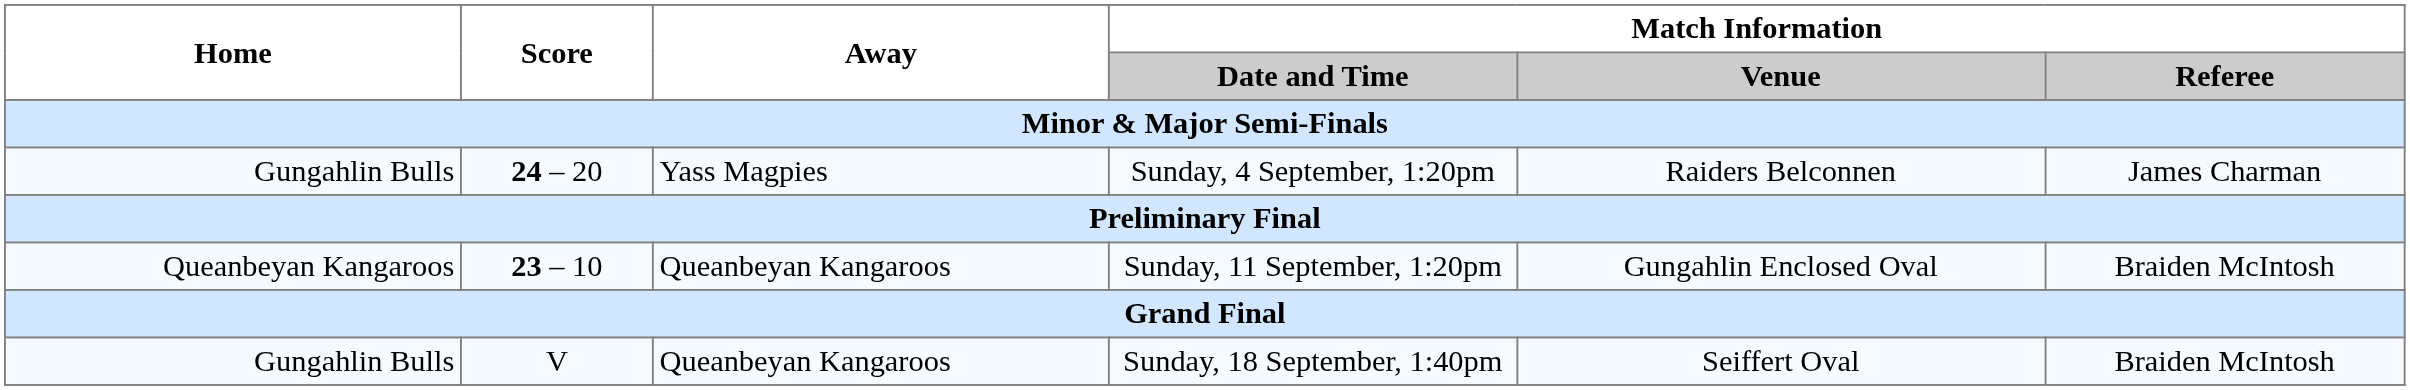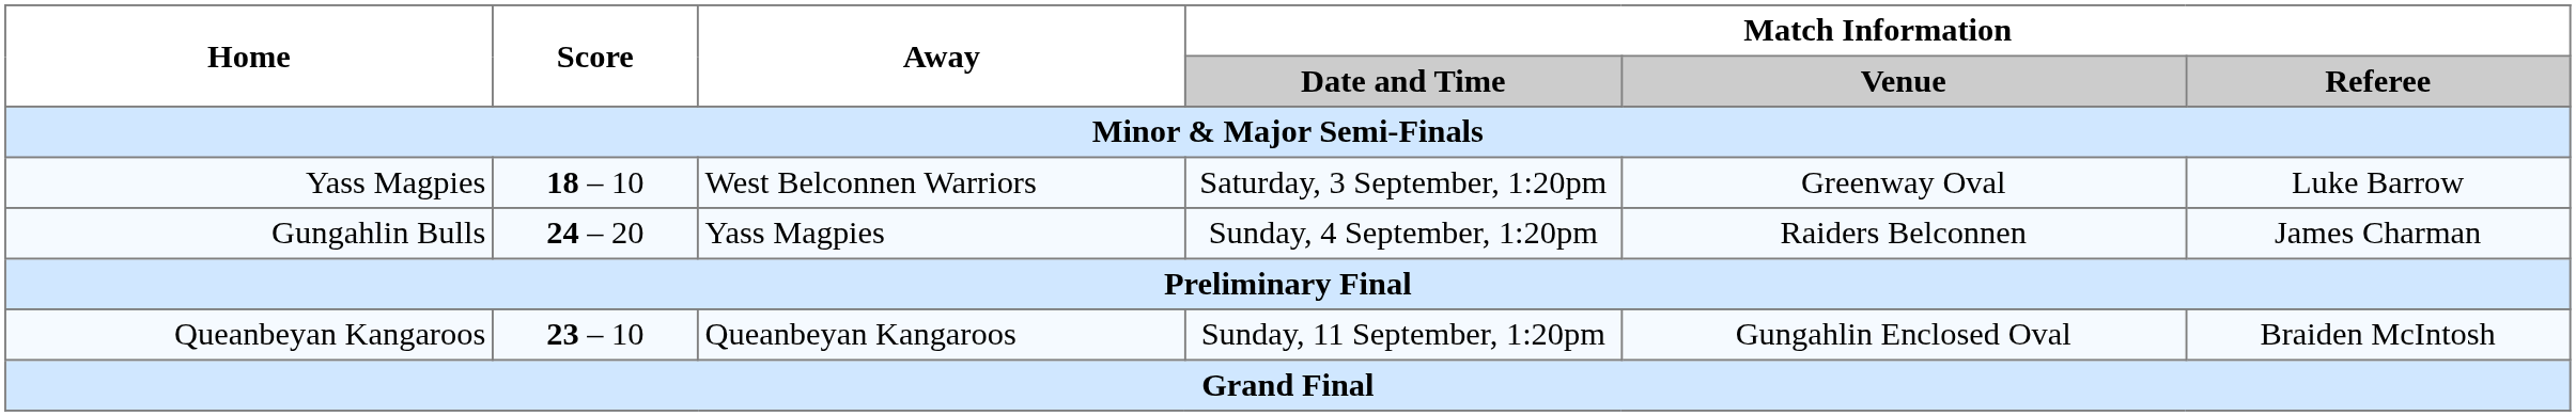 <table border="1" cellpadding="3" cellspacing="0" width="100%" style="border-collapse:collapse;  text-align:center;">
 <tr>
 <th rowspan="2" width="19%">Home</th>
 <th rowspan="2" width="8%">Score</th>
 <th rowspan="2" width="19%">Away</th>
 <th colspan="3">Match Information</th>
 </tr>
 <tr style="background:#CCCCCC">
 <th width="17%">Date and Time</th>
 <th width="22%">Venue</th>
 <th width="50%">Referee</th>
 </tr>
 <tr style="background:#d0e7ff;">
 <td colspan="6"><strong>Minor & Major Semi-Finals</strong></td>
+</tr>
+<tr style="text-align:center; background:#f5faff;">
+<td align="right">Yass Magpies </td>
+<td><strong>18</strong> – 10</td>
+<td align="left"> West Belconnen Warriors</td>
+<td>Saturday, 3 September, 1:20pm</td>
+<td>Greenway Oval</td>
+<td>Luke Barrow</td>
 </tr>
 <tr style="text-align:center; background:#f5faff;">
 <td align="right">Gungahlin Bulls </td>
 <td><strong>24</strong> – 20</td>
 <td align="left"> Yass Magpies</td>
 <td>Sunday, 4 September, 1:20pm</td>
 <td>Raiders Belconnen</td>
 <td>James Charman</td>
 </tr>
 <tr style="background:#d0e7ff;">
 <td colspan="6"><strong>Preliminary Final</strong></td>
 </tr>
 <tr style="text-align:center; background:#f5faff;">
 <td align="right">Queanbeyan Kangaroos </td>
 <td><strong>23</strong> – 10</td>
 <td align="left"> Queanbeyan Kangaroos</td>
 <td>Sunday, 11 September, 1:20pm</td>
 <td>Gungahlin Enclosed Oval</td>
 <td>Braiden McIntosh</td>
 </tr>
 <tr style="background:#d0e7ff;">
 <td colspan="6"><strong>Grand Final</strong></td>
 </tr>
-<tr style="text-align:center; background:#f5faff;">
-<td align="right">Gungahlin Bulls </td>
-<td>V</td>
-<td align="left"> Queanbeyan Kangaroos</td>
-<td>Sunday, 18 September, 1:40pm</td>
-<td>Seiffert Oval</td>
-<td>Braiden McIntosh</td>
-</tr>
 </table>
